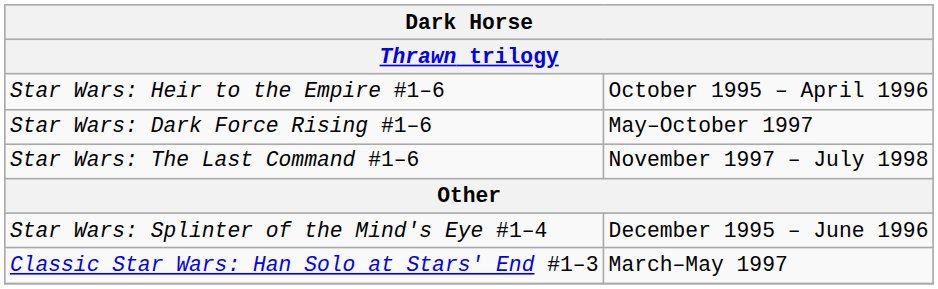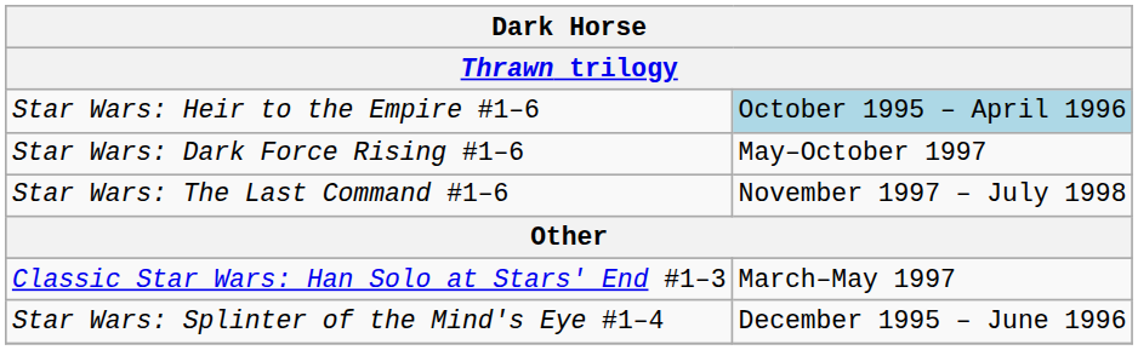 <table class="wikitable">
 <tr>
 <th colspan="2">Dark Horse</th>
 </tr>
 <tr>
 <th colspan="2"><a href='#'><em>Thrawn</em> trilogy</a></th>
 </tr>
 <tr>
 <td><em>Star Wars: Heir to the Empire</em> #1–6</td>
-<td>October 1995 – April 1996</td>
+<td style="background: lightblue;">October 1995 – April 1996</td>
 </tr>
 <tr>
 <td><em>Star Wars: Dark Force Rising</em> #1–6</td>
 <td>May–October 1997</td>
 </tr>
 <tr>
 <td><em>Star Wars: The Last Command</em> #1–6</td>
 <td>November 1997 – July 1998</td>
 </tr>
 <tr>
 <th colspan="2">Other</th>
 </tr>
 <tr>
+<td><em><a href='#'>Classic Star Wars: Han Solo at Stars' End</a></em> #1–3</td>
+<td>March–May 1997</td>
+</tr>
+<tr>
 <td><em>Star Wars: Splinter of the Mind's Eye</em> #1–4</td>
 <td>December 1995 – June 1996</td>
 </tr>
 <tr>
-<td><em><a href='#'>Classic Star Wars: Han Solo at Stars' End</a></em> #1–3</td>
-<td>March–May 1997</td>
-</tr>
-<tr>
 </tr>
 </table>
